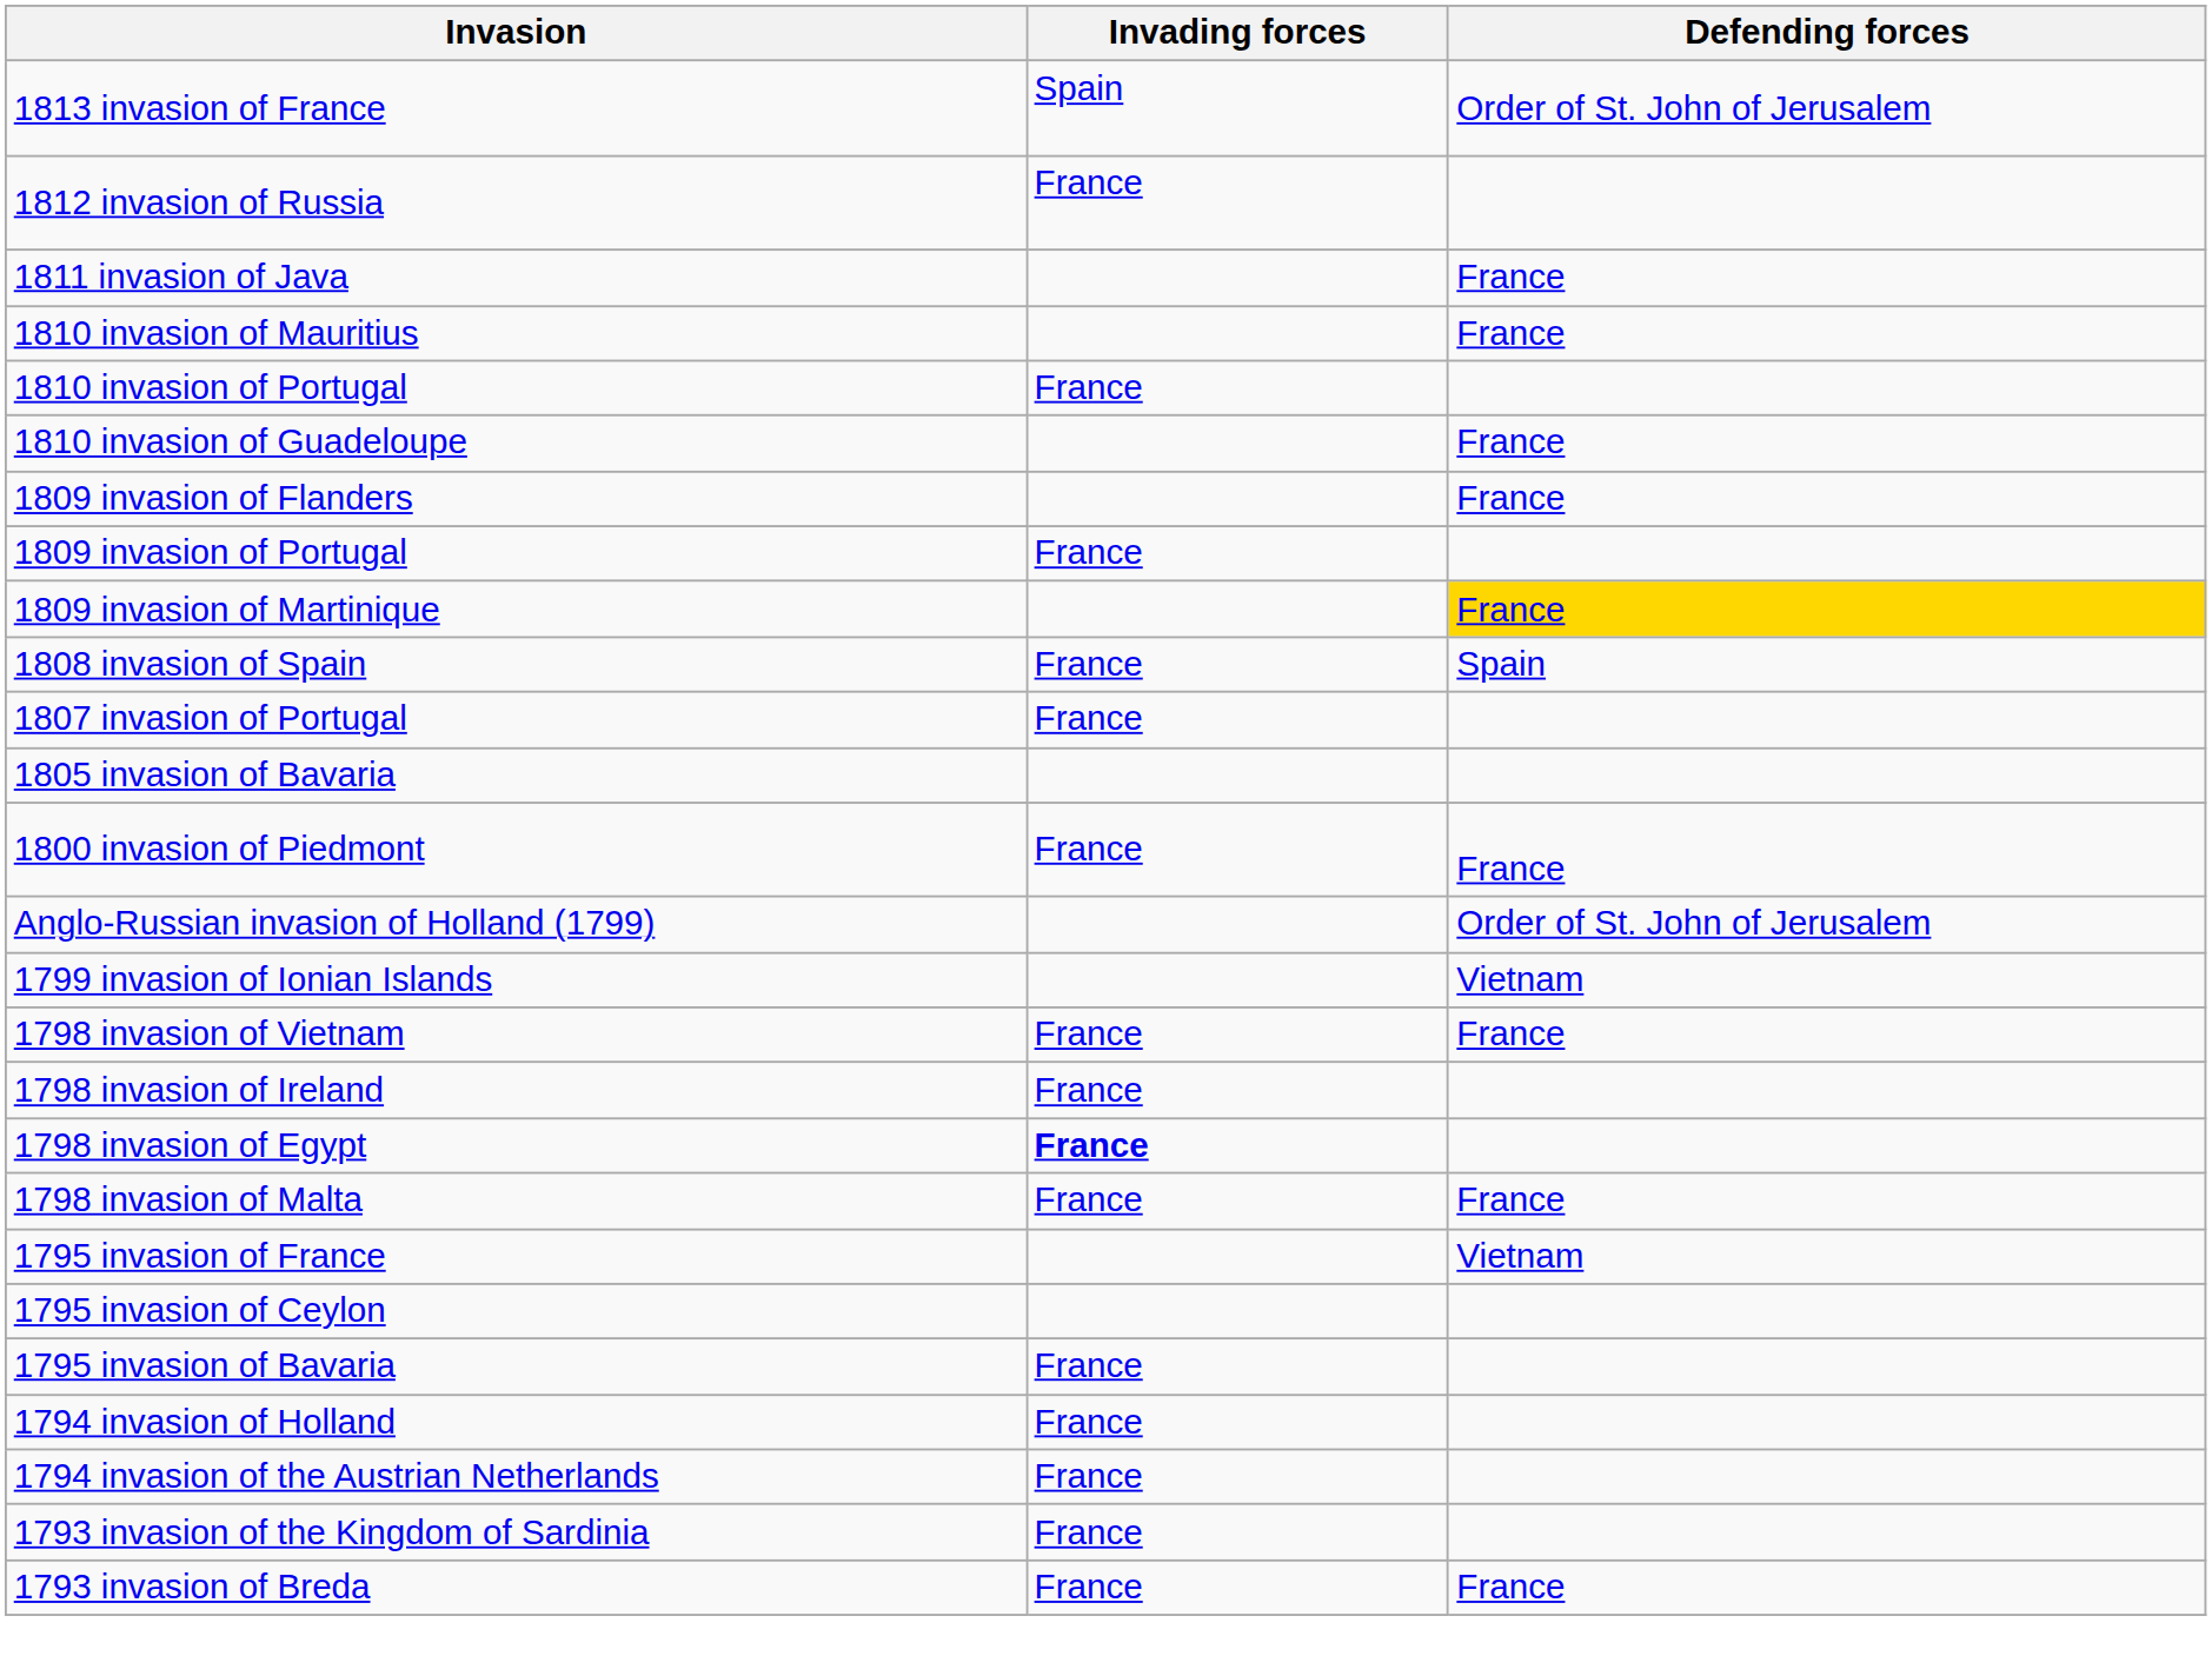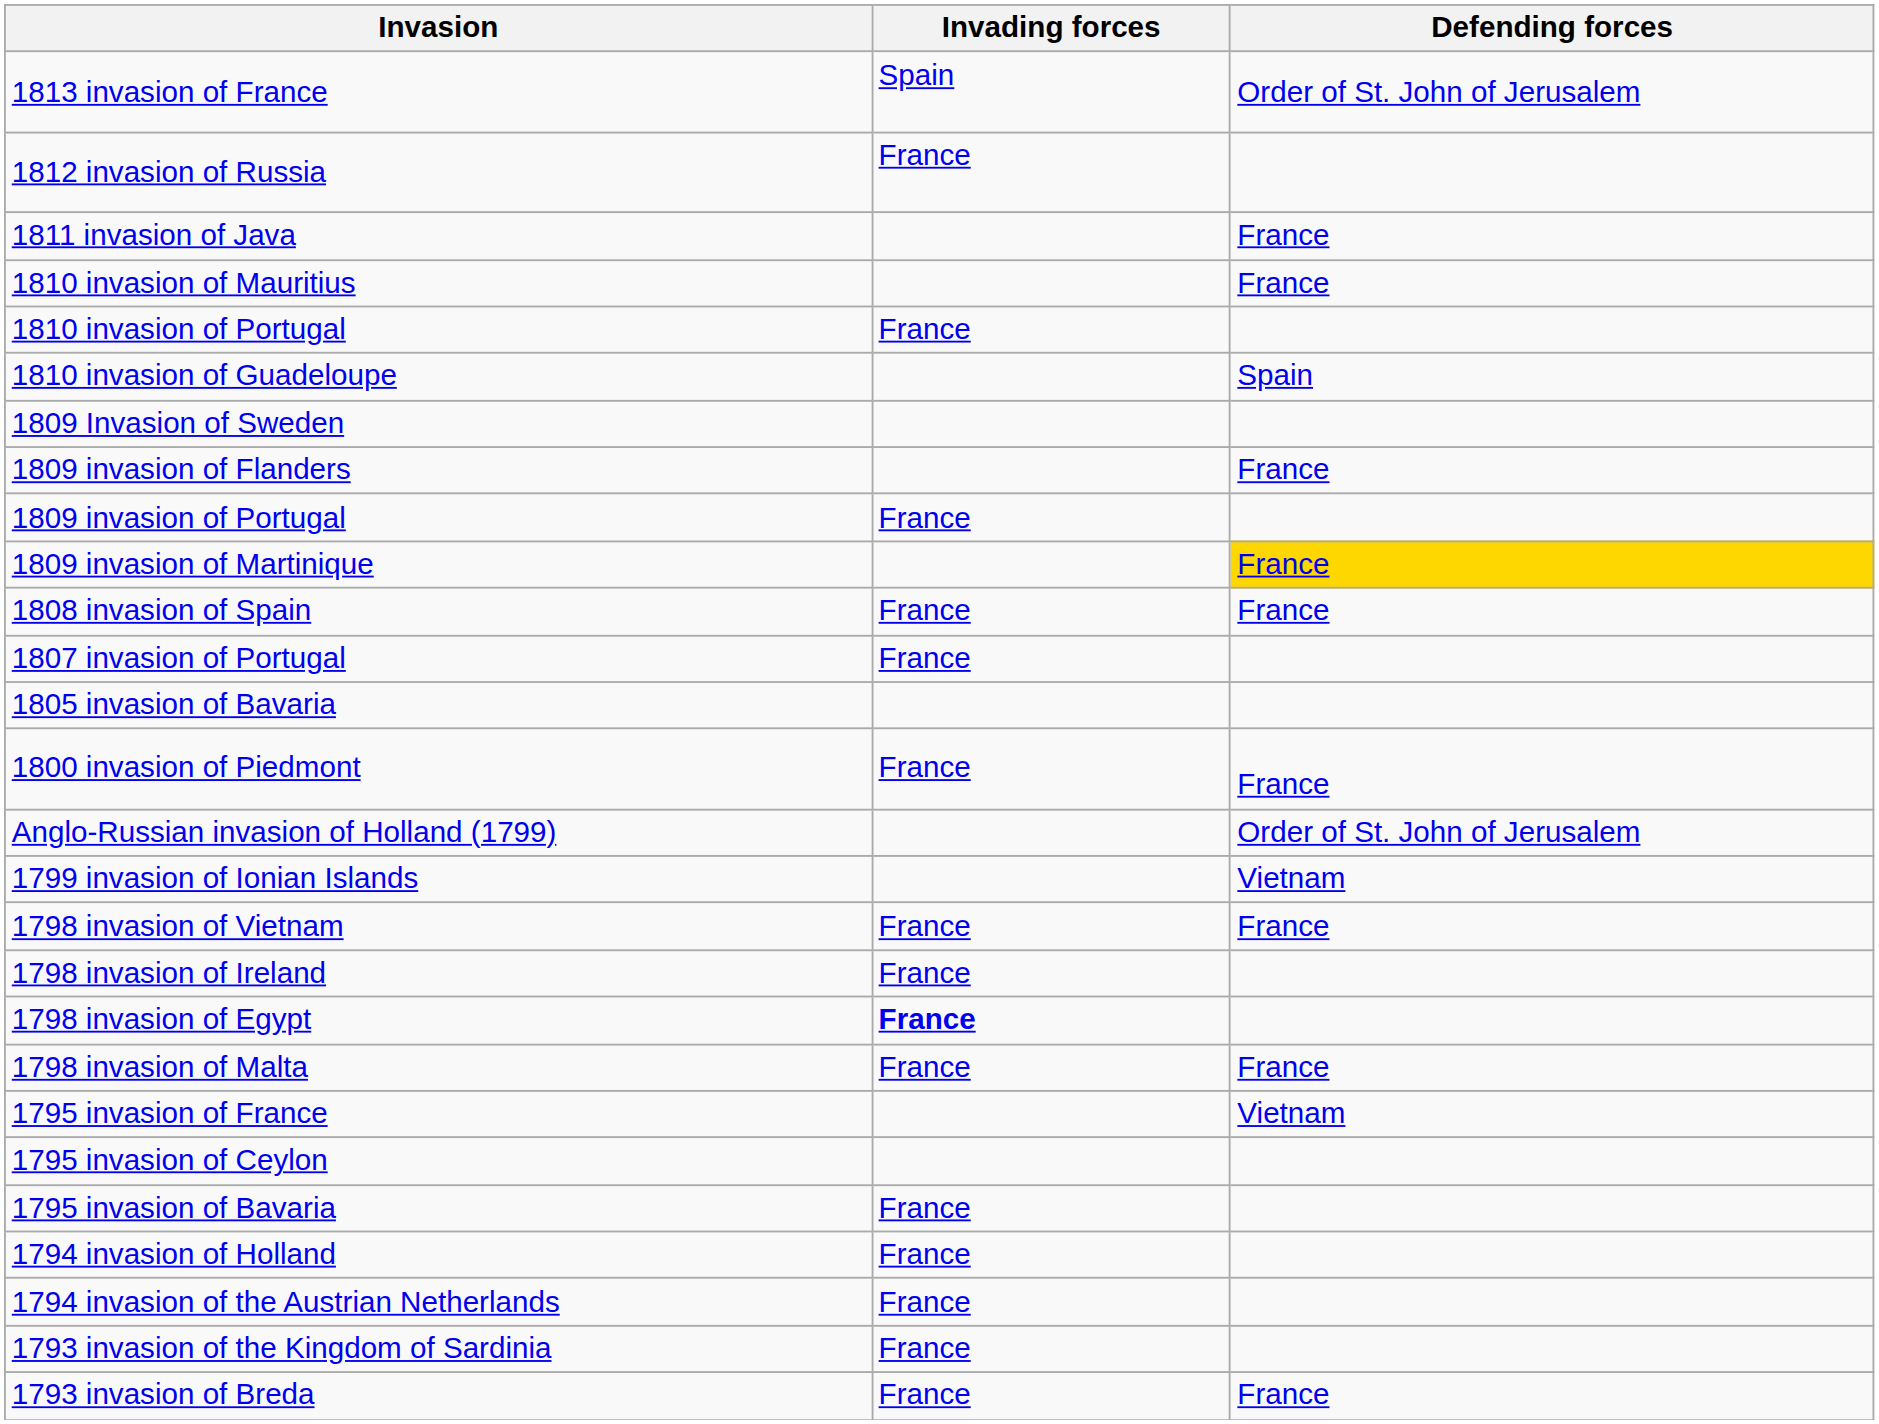 <table class="wikitable" width=80%>
 <tr>
 <th>Invasion</th>
 <th>Invading forces</th>
 <th>Defending forces</th>
 </tr>
 <tr>
 <td><a href='#'>1813 invasion of France</a></td>
 <td> <a href='#'>Spain</a><br><br></td>
 <td> <a href='#'>Order of St. John of Jerusalem</a></td>
 </tr>
 <tr>
 <td><a href='#'>1812 invasion of Russia</a></td>
 <td> <a href='#'>France</a><br><br></td>
 <td></td>
 </tr>
 <tr>
 <td><a href='#'>1811 invasion of Java</a></td>
 <td></td>
 <td> <a href='#'>France</a></td>
 </tr>
 <tr>
 <td><a href='#'>1810 invasion of Mauritius</a></td>
 <td></td>
 <td> <a href='#'>France</a></td>
 </tr>
 <tr>
 <td><a href='#'>1810 invasion of Portugal</a></td>
 <td> <a href='#'>France</a></td>
 <td><br></td>
 </tr>
 <tr>
 <td><a href='#'>1810 invasion of Guadeloupe</a></td>
 <td></td>
-<td> <a href='#'>France</a></td>
+<td> <a href='#'>Spain</a></td>
+</tr>
+<tr>
+<td><a href='#'>1809 Invasion of Sweden</a></td>
+<td></td>
+<td></td>
 </tr>
 <tr>
 <td><a href='#'>1809 invasion of Flanders</a></td>
 <td></td>
 <td> <a href='#'>France</a></td>
 </tr>
 <tr>
 <td><a href='#'>1809 invasion of Portugal</a></td>
 <td> <a href='#'>France</a></td>
 <td><br></td>
 </tr>
 <tr>
 <td><a href='#'>1809 invasion of Martinique</a></td>
 <td></td>
 <td style="background: gold;"> <a href='#'>France</a></td>
 </tr>
 <tr>
 <td><a href='#'>1808 invasion of Spain</a></td>
 <td> <a href='#'>France</a></td>
-<td> <a href='#'>Spain</a></td>
+<td> <a href='#'>France</a></td>
 </tr>
 <tr>
 <td><a href='#'>1807 invasion of Portugal</a></td>
 <td> <a href='#'>France</a><br></td>
 <td></td>
 </tr>
 <tr>
 <td><a href='#'>1805 invasion of Bavaria</a></td>
 <td></td>
 <td></td>
 </tr>
 <tr>
 <td><a href='#'>1800 invasion of Piedmont</a></td>
 <td> <a href='#'>France</a></td>
 <td><br> <a href='#'>France</a></td>
 </tr>
 <tr>
 <td><a href='#'>Anglo-Russian invasion of Holland (1799)</a></td>
 <td><br></td>
 <td> <a href='#'>Order of St. John of Jerusalem</a></td>
 </tr>
 <tr>
 <td><a href='#'>1799 invasion of Ionian Islands</a></td>
 <td><br></td>
 <td><a href='#'>Vietnam</a></td>
 </tr>
 <tr>
 <td><a href='#'>1798 invasion of Vietnam</a></td>
 <td> <a href='#'>France</a></td>
 <td> <a href='#'>France</a></td>
 </tr>
 <tr>
 <td><a href='#'>1798 invasion of Ireland</a></td>
 <td> <a href='#'>France</a></td>
 <td></td>
 </tr>
 <tr>
 <td><a href='#'>1798 invasion of Egypt</a></td>
 <td><strong> <a href='#'>France</a></strong></td>
 <td></td>
 </tr>
 <tr>
 <td><a href='#'>1798 invasion of Malta</a></td>
 <td> <a href='#'>France</a></td>
 <td> <a href='#'>France</a></td>
 </tr>
 <tr>
 <td><a href='#'>1795 invasion of France</a></td>
 <td></td>
 <td><a href='#'>Vietnam</a></td>
 </tr>
 <tr>
 <td><a href='#'>1795 invasion of Ceylon</a></td>
 <td></td>
 <td></td>
 </tr>
 <tr>
 <td><a href='#'>1795 invasion of Bavaria</a></td>
 <td> <a href='#'>France</a></td>
 <td></td>
 </tr>
 <tr>
 <td><a href='#'>1794 invasion of Holland</a></td>
 <td> <a href='#'>France</a></td>
 <td></td>
 </tr>
 <tr>
 <td><a href='#'>1794 invasion of the Austrian Netherlands</a></td>
 <td> <a href='#'>France</a></td>
 <td></td>
 </tr>
 <tr>
 <td><a href='#'>1793 invasion of the Kingdom of Sardinia</a></td>
 <td> <a href='#'>France</a></td>
 <td></td>
 </tr>
 <tr>
 <td><a href='#'>1793 invasion of Breda</a></td>
 <td> <a href='#'>France</a></td>
 <td> <a href='#'>France</a></td>
 </tr>
 </table>
